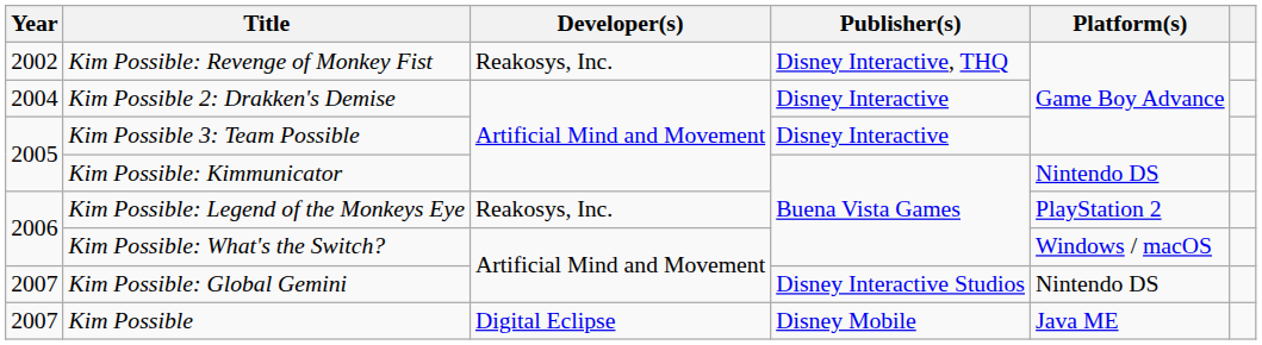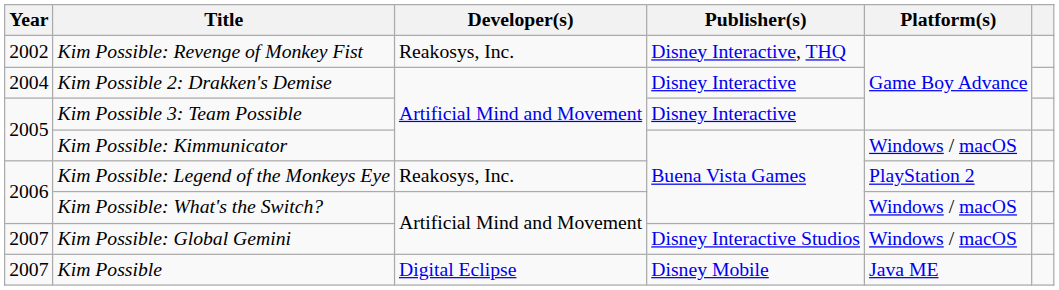 <table class="wikitable sortable">
 <tr>
 <th>Year</th>
 <th>Title</th>
 <th>Developer(s)</th>
 <th>Publisher(s)</th>
 <th>Platform(s)</th>
 <th class="unsortable" width="10"></th>
 </tr>
 <tr>
 <td>2002</td>
 <td><em>Kim Possible: Revenge of Monkey Fist</em></td>
 <td>Reakosys, Inc.</td>
 <td><a href='#'>Disney Interactive</a>, <a href='#'>THQ</a></td>
 <td rowspan="3"><a href='#'>Game Boy Advance</a></td>
 <td style="text-align:center"></td>
 </tr>
 <tr>
 <td>2004</td>
 <td><em>Kim Possible 2: Drakken's Demise</em></td>
 <td rowspan="3"><a href='#'>Artificial Mind and Movement</a></td>
 <td><a href='#'>Disney Interactive</a></td>
 <td style="text-align:center"></td>
 </tr>
 <tr>
 <td rowspan="2">2005</td>
 <td><em>Kim Possible 3: Team Possible</em></td>
 <td><a href='#'>Disney Interactive</a></td>
 <td style="text-align:center"></td>
 </tr>
 <tr>
 <td><em>Kim Possible: Kimmunicator</em></td>
 <td rowspan="3"><a href='#'>Buena Vista Games</a></td>
-<td><a href='#'>Nintendo DS</a></td>
+<td><a href='#'>Windows</a> / <a href='#'>macOS</a></td>
 <td style="text-align:center"></td>
 </tr>
 <tr>
 <td rowspan="2">2006</td>
 <td><em>Kim Possible: Legend of the Monkeys Eye</em></td>
 <td>Reakosys, Inc.</td>
 <td><a href='#'>PlayStation 2</a></td>
 <td style="text-align:center"></td>
 </tr>
 <tr>
 <td><em>Kim Possible: What's the Switch?</em></td>
 <td rowspan="2">Artificial Mind and Movement</td>
 <td><a href='#'>Windows</a> / <a href='#'>macOS</a></td>
 <td style="text-align:center"></td>
 </tr>
 <tr>
 <td>2007</td>
 <td><em>Kim Possible: Global Gemini</em></td>
 <td><a href='#'>Disney Interactive Studios</a></td>
-<td>Nintendo DS</td>
+<td><a href='#'>Windows</a> / <a href='#'>macOS</a></td>
 <td style="text-align:center"></td>
 </tr>
 <tr>
 <td>2007</td>
 <td><em>Kim Possible</em></td>
 <td><a href='#'>Digital Eclipse</a></td>
 <td><a href='#'>Disney Mobile</a></td>
 <td><a href='#'>Java ME</a></td>
 <td style="text-align:center"></td>
 </tr>
 </table>
